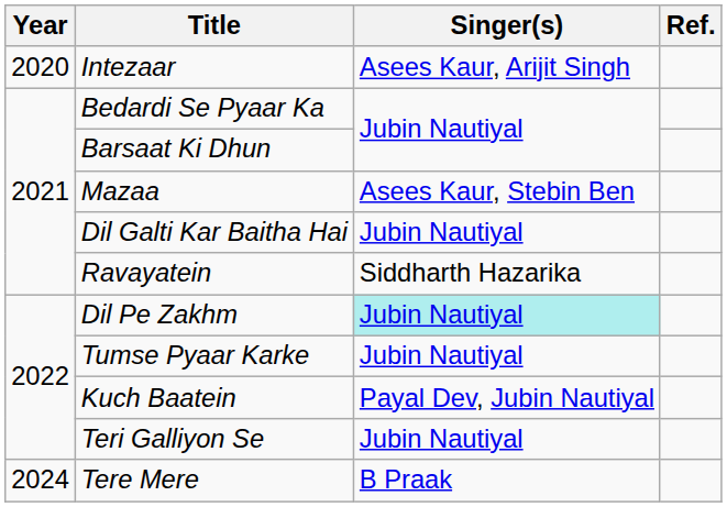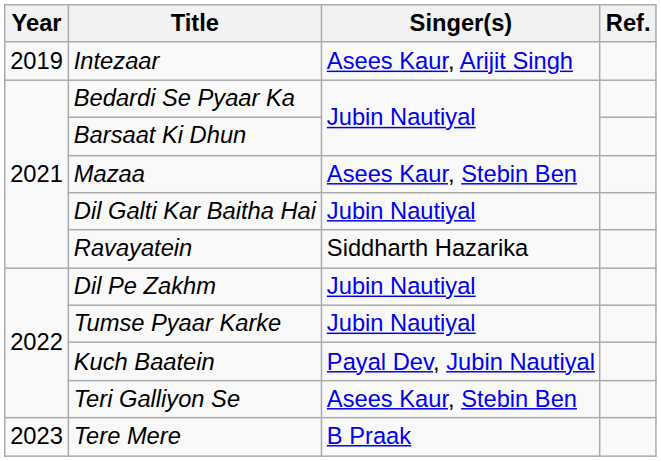 <table class="wikitable">
 <tr>
 <th>Year</th>
 <th>Title</th>
 <th>Singer(s)</th>
 <th>Ref.</th>
 </tr>
 <tr>
-<td>2020</td>
+<td>2019</td>
 <td><em>Intezaar</em></td>
 <td><a href='#'>Asees Kaur</a>, <a href='#'>Arijit Singh</a></td>
 <td></td>
 </tr>
 <tr>
 <td rowspan="5">2021</td>
 <td><em>Bedardi Se Pyaar Ka</em></td>
 <td rowspan="2"><a href='#'>Jubin Nautiyal</a></td>
 <td></td>
 </tr>
 <tr>
 <td><em>Barsaat Ki Dhun</em></td>
 <td></td>
 </tr>
 <tr>
 <td><em>Mazaa</em></td>
 <td><a href='#'>Asees Kaur</a>, <a href='#'>Stebin Ben</a></td>
 <td></td>
 </tr>
 <tr>
 <td><em>Dil Galti Kar Baitha Hai</em></td>
 <td><a href='#'>Jubin Nautiyal</a></td>
 <td></td>
 </tr>
 <tr>
 <td><em>Ravayatein</em></td>
 <td>Siddharth Hazarika</td>
 <td></td>
 </tr>
 <tr>
 <td rowspan="4">2022</td>
 <td><em>Dil Pe Zakhm</em></td>
-<td style="background: paleturquoise;"><a href='#'>Jubin Nautiyal</a></td>
+<td><a href='#'>Jubin Nautiyal</a></td>
 <td></td>
 </tr>
 <tr>
 <td><em>Tumse Pyaar Karke</em></td>
 <td><a href='#'>Jubin Nautiyal</a></td>
 <td></td>
 </tr>
 <tr>
 <td><em>Kuch Baatein</em></td>
 <td><a href='#'>Payal Dev</a>, <a href='#'>Jubin Nautiyal</a></td>
 <td></td>
 </tr>
 <tr>
 <td><em>Teri Galliyon Se</em></td>
-<td><a href='#'>Jubin Nautiyal</a></td>
+<td><a href='#'>Asees Kaur</a>, <a href='#'>Stebin Ben</a></td>
 <td></td>
 </tr>
 <tr>
-<td>2024</td>
+<td>2023</td>
 <td><em>Tere Mere</em></td>
 <td><a href='#'>B Praak</a></td>
 <td></td>
 </tr>
 </table>
